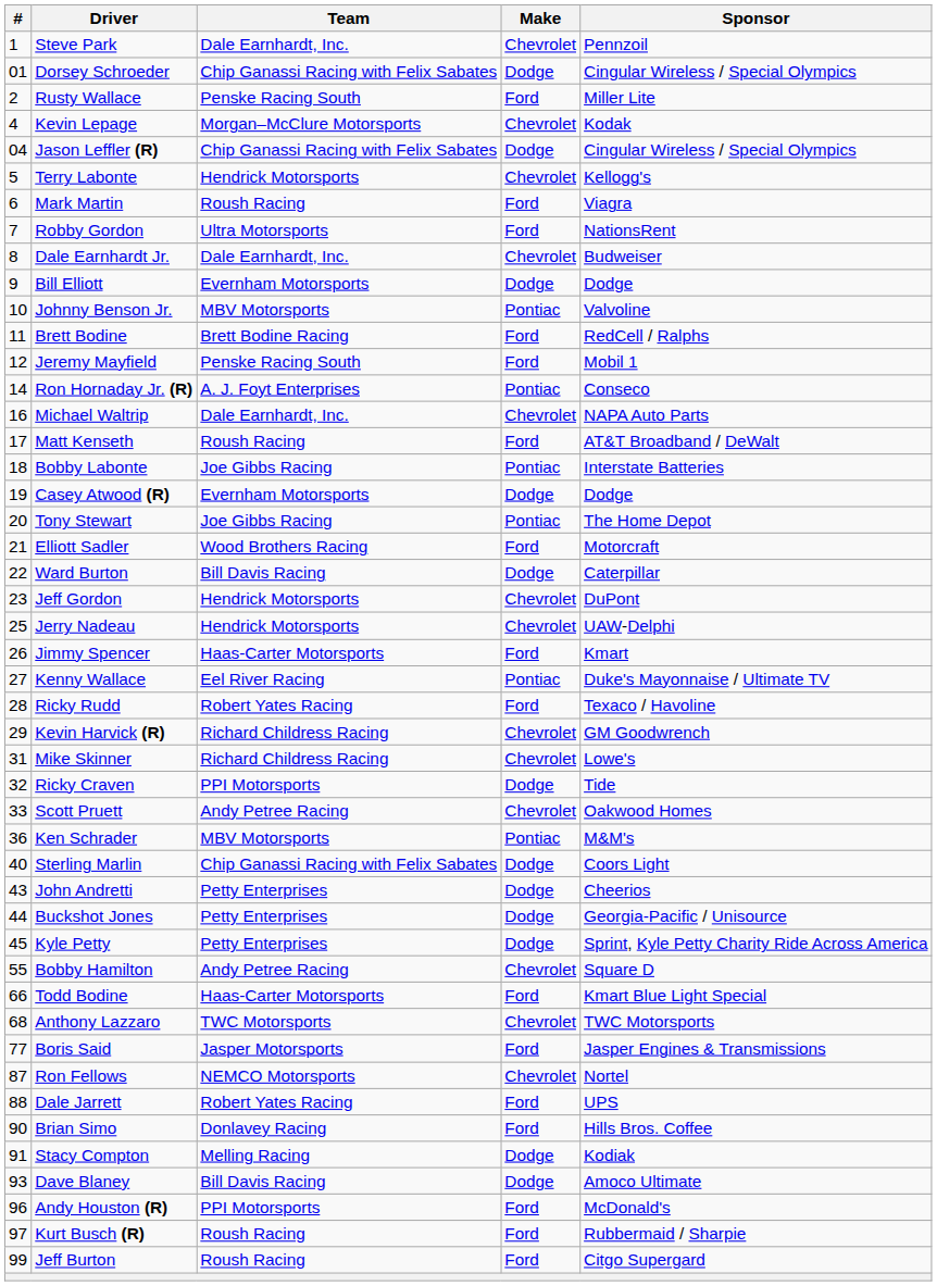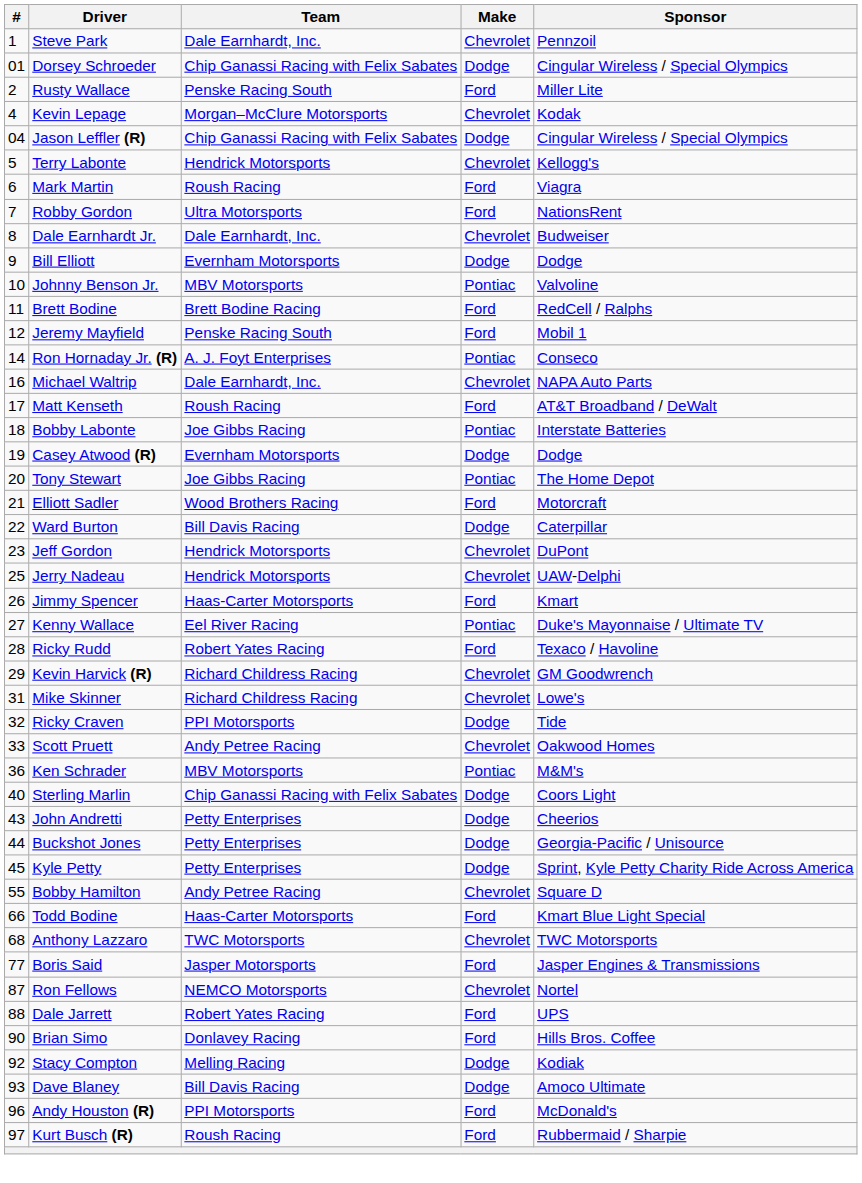 <table class="wikitable" style="font-size:95%">
 <tr>
 <th>#</th>
 <th>Driver</th>
 <th>Team</th>
 <th>Make</th>
 <th>Sponsor</th>
 </tr>
 <tr>
 <td>1</td>
 <td><a href='#'>Steve Park</a></td>
 <td><a href='#'>Dale Earnhardt, Inc.</a></td>
 <td><a href='#'>Chevrolet</a></td>
 <td><a href='#'>Pennzoil</a></td>
 </tr>
 <tr>
 <td>01</td>
 <td><a href='#'>Dorsey Schroeder</a></td>
 <td><a href='#'>Chip Ganassi Racing with Felix Sabates</a></td>
 <td><a href='#'>Dodge</a></td>
 <td><a href='#'>Cingular Wireless</a> / <a href='#'>Special Olympics</a></td>
 </tr>
 <tr>
 <td>2</td>
 <td><a href='#'>Rusty Wallace</a></td>
 <td><a href='#'>Penske Racing South</a></td>
 <td><a href='#'>Ford</a></td>
 <td><a href='#'>Miller Lite</a></td>
 </tr>
 <tr>
 <td>4</td>
 <td><a href='#'>Kevin Lepage</a></td>
 <td><a href='#'>Morgan–McClure Motorsports</a></td>
 <td><a href='#'>Chevrolet</a></td>
 <td><a href='#'>Kodak</a></td>
 </tr>
 <tr>
 <td>04</td>
 <td><a href='#'>Jason Leffler</a> <strong>(R)</strong></td>
 <td><a href='#'>Chip Ganassi Racing with Felix Sabates</a></td>
 <td><a href='#'>Dodge</a></td>
 <td><a href='#'>Cingular Wireless</a> / <a href='#'>Special Olympics</a></td>
 </tr>
 <tr>
 <td>5</td>
 <td><a href='#'>Terry Labonte</a></td>
 <td><a href='#'>Hendrick Motorsports</a></td>
 <td><a href='#'>Chevrolet</a></td>
 <td><a href='#'>Kellogg's</a></td>
 </tr>
 <tr>
 <td>6</td>
 <td><a href='#'>Mark Martin</a></td>
 <td><a href='#'>Roush Racing</a></td>
 <td><a href='#'>Ford</a></td>
 <td><a href='#'>Viagra</a></td>
 </tr>
 <tr>
 <td>7</td>
 <td><a href='#'>Robby Gordon</a></td>
 <td><a href='#'>Ultra Motorsports</a></td>
 <td><a href='#'>Ford</a></td>
 <td><a href='#'>NationsRent</a></td>
 </tr>
 <tr>
 <td>8</td>
 <td><a href='#'>Dale Earnhardt Jr.</a></td>
 <td><a href='#'>Dale Earnhardt, Inc.</a></td>
 <td><a href='#'>Chevrolet</a></td>
 <td><a href='#'>Budweiser</a></td>
 </tr>
 <tr>
 <td>9</td>
 <td><a href='#'>Bill Elliott</a></td>
 <td><a href='#'>Evernham Motorsports</a></td>
 <td><a href='#'>Dodge</a></td>
 <td><a href='#'>Dodge</a></td>
 </tr>
 <tr>
 <td>10</td>
 <td><a href='#'>Johnny Benson Jr.</a></td>
 <td><a href='#'>MBV Motorsports</a></td>
 <td><a href='#'>Pontiac</a></td>
 <td><a href='#'>Valvoline</a></td>
 </tr>
 <tr>
 <td>11</td>
 <td><a href='#'>Brett Bodine</a></td>
 <td><a href='#'>Brett Bodine Racing</a></td>
 <td><a href='#'>Ford</a></td>
 <td><a href='#'>RedCell</a> / <a href='#'>Ralphs</a></td>
 </tr>
 <tr>
 <td>12</td>
 <td><a href='#'>Jeremy Mayfield</a></td>
 <td><a href='#'>Penske Racing South</a></td>
 <td><a href='#'>Ford</a></td>
 <td><a href='#'>Mobil 1</a></td>
 </tr>
 <tr>
 <td>14</td>
 <td><a href='#'>Ron Hornaday Jr.</a> <strong>(R)</strong></td>
 <td><a href='#'>A. J. Foyt Enterprises</a></td>
 <td><a href='#'>Pontiac</a></td>
 <td><a href='#'>Conseco</a></td>
 </tr>
 <tr>
 <td>16</td>
 <td><a href='#'>Michael Waltrip</a></td>
 <td><a href='#'>Dale Earnhardt, Inc.</a></td>
 <td><a href='#'>Chevrolet</a></td>
 <td><a href='#'>NAPA Auto Parts</a></td>
 </tr>
 <tr>
 <td>17</td>
 <td><a href='#'>Matt Kenseth</a></td>
 <td><a href='#'>Roush Racing</a></td>
 <td><a href='#'>Ford</a></td>
 <td><a href='#'>AT&T Broadband</a> / <a href='#'>DeWalt</a></td>
 </tr>
 <tr>
 <td>18</td>
 <td><a href='#'>Bobby Labonte</a></td>
 <td><a href='#'>Joe Gibbs Racing</a></td>
 <td><a href='#'>Pontiac</a></td>
 <td><a href='#'>Interstate Batteries</a></td>
 </tr>
 <tr>
 <td>19</td>
 <td><a href='#'>Casey Atwood</a> <strong>(R)</strong></td>
 <td><a href='#'>Evernham Motorsports</a></td>
 <td><a href='#'>Dodge</a></td>
 <td><a href='#'>Dodge</a></td>
 </tr>
 <tr>
 <td>20</td>
 <td><a href='#'>Tony Stewart</a></td>
 <td><a href='#'>Joe Gibbs Racing</a></td>
 <td><a href='#'>Pontiac</a></td>
 <td><a href='#'>The Home Depot</a></td>
 </tr>
 <tr>
 <td>21</td>
 <td><a href='#'>Elliott Sadler</a></td>
 <td><a href='#'>Wood Brothers Racing</a></td>
 <td><a href='#'>Ford</a></td>
 <td><a href='#'>Motorcraft</a></td>
 </tr>
 <tr>
 <td>22</td>
 <td><a href='#'>Ward Burton</a></td>
 <td><a href='#'>Bill Davis Racing</a></td>
 <td><a href='#'>Dodge</a></td>
 <td><a href='#'>Caterpillar</a></td>
 </tr>
 <tr>
 <td>23</td>
 <td><a href='#'>Jeff Gordon</a></td>
 <td><a href='#'>Hendrick Motorsports</a></td>
 <td><a href='#'>Chevrolet</a></td>
 <td><a href='#'>DuPont</a></td>
 </tr>
 <tr>
 <td>25</td>
 <td><a href='#'>Jerry Nadeau</a></td>
 <td><a href='#'>Hendrick Motorsports</a></td>
 <td><a href='#'>Chevrolet</a></td>
 <td><a href='#'>UAW</a>-<a href='#'>Delphi</a></td>
 </tr>
 <tr>
 <td>26</td>
 <td><a href='#'>Jimmy Spencer</a></td>
 <td><a href='#'>Haas-Carter Motorsports</a></td>
 <td><a href='#'>Ford</a></td>
 <td><a href='#'>Kmart</a></td>
 </tr>
 <tr>
 <td>27</td>
 <td><a href='#'>Kenny Wallace</a></td>
 <td><a href='#'>Eel River Racing</a></td>
 <td><a href='#'>Pontiac</a></td>
 <td><a href='#'>Duke's Mayonnaise</a> / <a href='#'>Ultimate TV</a></td>
 </tr>
 <tr>
 <td>28</td>
 <td><a href='#'>Ricky Rudd</a></td>
 <td><a href='#'>Robert Yates Racing</a></td>
 <td><a href='#'>Ford</a></td>
 <td><a href='#'>Texaco</a> / <a href='#'>Havoline</a></td>
 </tr>
 <tr>
 <td>29</td>
 <td><a href='#'>Kevin Harvick</a> <strong>(R)</strong></td>
 <td><a href='#'>Richard Childress Racing</a></td>
 <td><a href='#'>Chevrolet</a></td>
 <td><a href='#'>GM Goodwrench</a></td>
 </tr>
 <tr>
 <td>31</td>
 <td><a href='#'>Mike Skinner</a></td>
 <td><a href='#'>Richard Childress Racing</a></td>
 <td><a href='#'>Chevrolet</a></td>
 <td><a href='#'>Lowe's</a></td>
 </tr>
 <tr>
 <td>32</td>
 <td><a href='#'>Ricky Craven</a></td>
 <td><a href='#'>PPI Motorsports</a></td>
 <td><a href='#'>Dodge</a></td>
 <td><a href='#'>Tide</a></td>
 </tr>
 <tr>
 <td>33</td>
 <td><a href='#'>Scott Pruett</a></td>
 <td><a href='#'>Andy Petree Racing</a></td>
 <td><a href='#'>Chevrolet</a></td>
 <td><a href='#'>Oakwood Homes</a></td>
 </tr>
 <tr>
 <td>36</td>
 <td><a href='#'>Ken Schrader</a></td>
 <td><a href='#'>MBV Motorsports</a></td>
 <td><a href='#'>Pontiac</a></td>
 <td><a href='#'>M&M's</a></td>
 </tr>
 <tr>
 <td>40</td>
 <td><a href='#'>Sterling Marlin</a></td>
 <td><a href='#'>Chip Ganassi Racing with Felix Sabates</a></td>
 <td><a href='#'>Dodge</a></td>
 <td><a href='#'>Coors Light</a></td>
 </tr>
 <tr>
 <td>43</td>
 <td><a href='#'>John Andretti</a></td>
 <td><a href='#'>Petty Enterprises</a></td>
 <td><a href='#'>Dodge</a></td>
 <td><a href='#'>Cheerios</a></td>
 </tr>
 <tr>
 <td>44</td>
 <td><a href='#'>Buckshot Jones</a></td>
 <td><a href='#'>Petty Enterprises</a></td>
 <td><a href='#'>Dodge</a></td>
 <td><a href='#'>Georgia-Pacific</a> / <a href='#'>Unisource</a></td>
 </tr>
 <tr>
 <td>45</td>
 <td><a href='#'>Kyle Petty</a></td>
 <td><a href='#'>Petty Enterprises</a></td>
 <td><a href='#'>Dodge</a></td>
 <td><a href='#'>Sprint</a>, <a href='#'>Kyle Petty Charity Ride Across America</a></td>
 </tr>
 <tr>
 <td>55</td>
 <td><a href='#'>Bobby Hamilton</a></td>
 <td><a href='#'>Andy Petree Racing</a></td>
 <td><a href='#'>Chevrolet</a></td>
 <td><a href='#'>Square D</a></td>
 </tr>
 <tr>
 <td>66</td>
 <td><a href='#'>Todd Bodine</a></td>
 <td><a href='#'>Haas-Carter Motorsports</a></td>
 <td><a href='#'>Ford</a></td>
 <td><a href='#'>Kmart Blue Light Special</a></td>
 </tr>
 <tr>
 <td>68</td>
 <td><a href='#'>Anthony Lazzaro</a></td>
 <td><a href='#'>TWC Motorsports</a></td>
 <td><a href='#'>Chevrolet</a></td>
 <td><a href='#'>TWC Motorsports</a></td>
 </tr>
 <tr>
 <td>77</td>
 <td><a href='#'>Boris Said</a></td>
 <td><a href='#'>Jasper Motorsports</a></td>
 <td><a href='#'>Ford</a></td>
 <td><a href='#'>Jasper Engines & Transmissions</a></td>
 </tr>
 <tr>
 <td>87</td>
 <td><a href='#'>Ron Fellows</a></td>
 <td><a href='#'>NEMCO Motorsports</a></td>
 <td><a href='#'>Chevrolet</a></td>
 <td><a href='#'>Nortel</a></td>
 </tr>
 <tr>
 <td>88</td>
 <td><a href='#'>Dale Jarrett</a></td>
 <td><a href='#'>Robert Yates Racing</a></td>
 <td><a href='#'>Ford</a></td>
 <td><a href='#'>UPS</a></td>
 </tr>
 <tr>
 <td>90</td>
 <td><a href='#'>Brian Simo</a></td>
 <td><a href='#'>Donlavey Racing</a></td>
 <td><a href='#'>Ford</a></td>
 <td><a href='#'>Hills Bros. Coffee</a></td>
 </tr>
 <tr>
-<td>91</td>
+<td>92</td>
 <td><a href='#'>Stacy Compton</a></td>
 <td><a href='#'>Melling Racing</a></td>
 <td><a href='#'>Dodge</a></td>
 <td><a href='#'>Kodiak</a></td>
 </tr>
 <tr>
 <td>93</td>
 <td><a href='#'>Dave Blaney</a></td>
 <td><a href='#'>Bill Davis Racing</a></td>
 <td><a href='#'>Dodge</a></td>
 <td><a href='#'>Amoco Ultimate</a></td>
 </tr>
 <tr>
 <td>96</td>
 <td><a href='#'>Andy Houston</a> <strong>(R)</strong></td>
 <td><a href='#'>PPI Motorsports</a></td>
 <td><a href='#'>Ford</a></td>
 <td><a href='#'>McDonald's</a></td>
 </tr>
 <tr>
 <td>97</td>
 <td><a href='#'>Kurt Busch</a> <strong>(R)</strong></td>
 <td><a href='#'>Roush Racing</a></td>
 <td><a href='#'>Ford</a></td>
 <td><a href='#'>Rubbermaid</a> / <a href='#'>Sharpie</a></td>
 </tr>
 <tr>
-<td>99</td>
-<td><a href='#'>Jeff Burton</a></td>
-<td><a href='#'>Roush Racing</a></td>
-<td><a href='#'>Ford</a></td>
-<td><a href='#'>Citgo Supergard</a></td>
-</tr>
-<tr>
 <th colspan="5"></th>
 </tr>
 </table>
